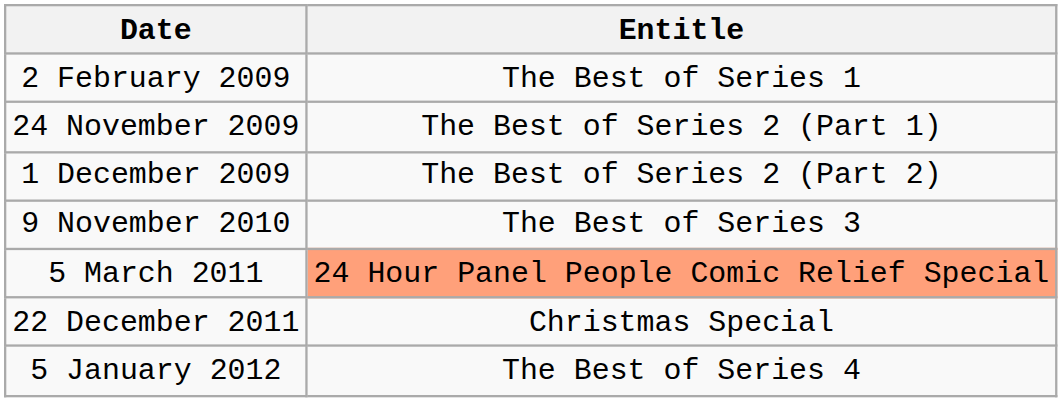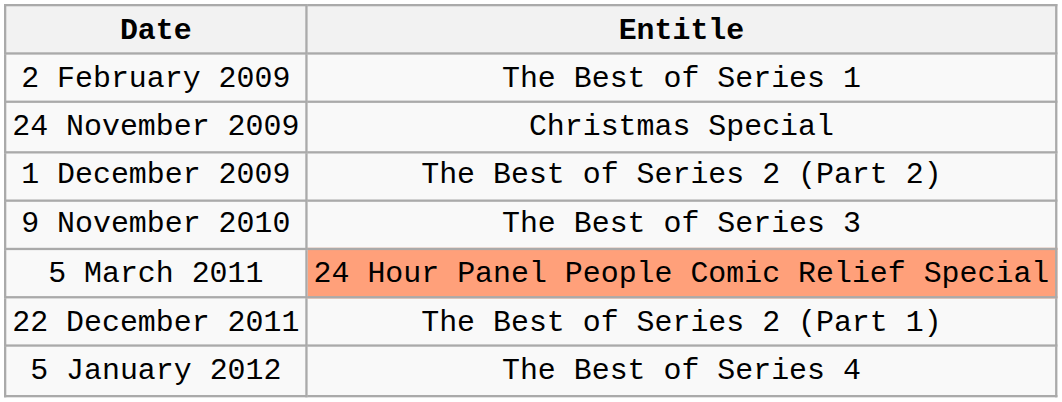 <table class="wikitable" style="text-align:center;">
 <tr>
 <th>Date</th>
 <th>Entitle</th>
 </tr>
 <tr>
 <td>2 February 2009</td>
 <td>The Best of Series 1</td>
 </tr>
 <tr>
 <td>24 November 2009</td>
-<td>The Best of Series 2 (Part 1)</td>
+<td>Christmas Special</td>
 </tr>
 <tr>
 <td>1 December 2009</td>
 <td>The Best of Series 2 (Part 2)</td>
 </tr>
 <tr>
 <td>9 November 2010</td>
 <td>The Best of Series 3</td>
 </tr>
 <tr>
 <td>5 March 2011</td>
 <td style="background: lightsalmon;">24 Hour Panel People Comic Relief Special</td>
 </tr>
 <tr>
 <td>22 December 2011</td>
-<td>Christmas Special</td>
+<td>The Best of Series 2 (Part 1)</td>
 </tr>
 <tr>
 <td>5 January 2012</td>
 <td>The Best of Series 4</td>
 </tr>
 </table>
